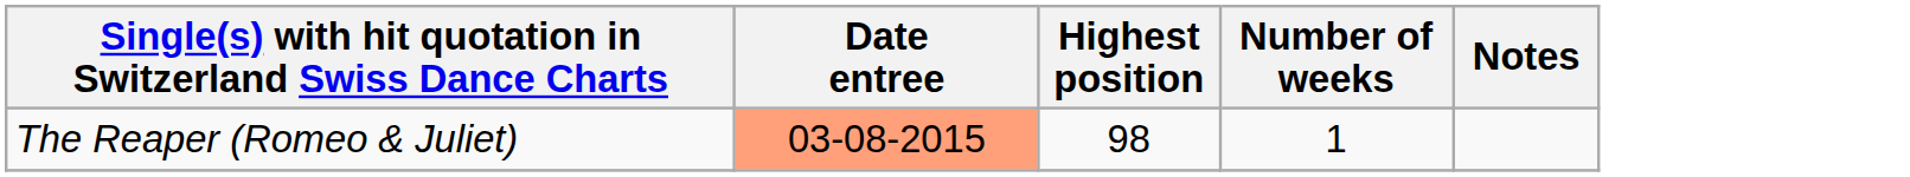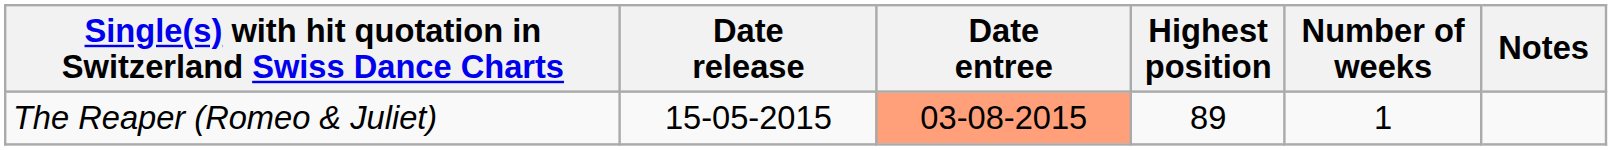 <table class="wikitable sortable" style="margin:0.5em 1em 0.5em 0; font-size: 85%; text-align:center;">
 <tr>
 <th width=250><a href='#'>Single(s)</a> with hit quotation in<br> Switzerland <a href='#'>Swiss Dance Charts</a></th>
+<th width="100">Date <br>release</th>
 <th width="100">Date <br>entree</th>
 <th> Highest <br>position</th>
 <th> Number of <br>weeks</th>
 <th> Notes </th>
 </tr>
 <tr>
 <td align="left"><em>The Reaper (Romeo & Juliet)</em></td>
+<td>15-05-2015</td>
 <td style="background: lightsalmon;">03-08-2015</td>
-<td>98</td>
+<td>89</td>
 <td>1</td>
 <td></td>
 </tr>
 </table>
